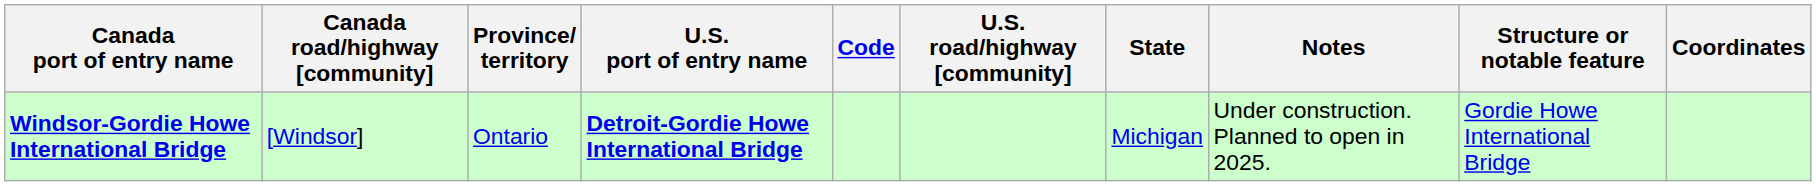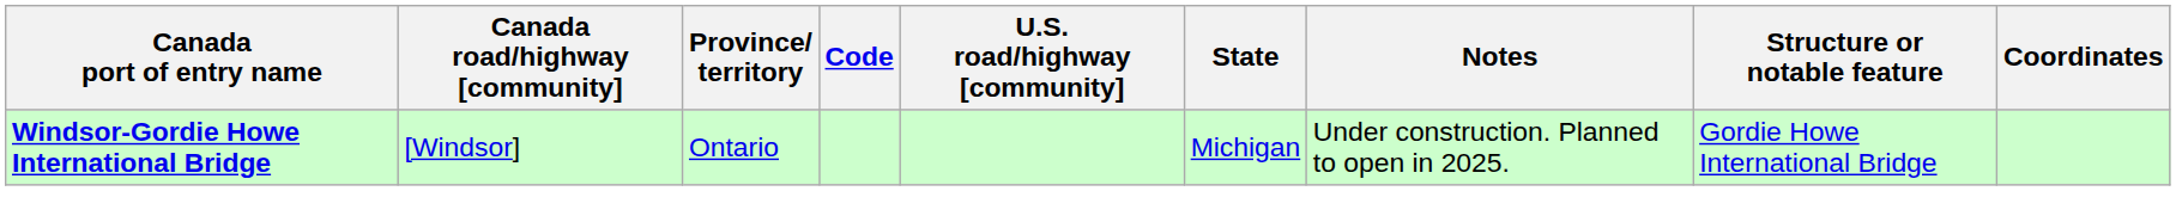 <table class="wikitable sortable" style="width:100%;">
 <tr>
 <th>Canada<br>port of entry name</th>
 <th>Canada<br>road/highway [community]</th>
 <th>Province/<br>territory</th>
-<th>U.S.<br>port of entry name</th>
 <th><a href='#'>Code</a></th>
 <th>U.S.<br>road/highway [community]</th>
 <th>State</th>
 <th>Notes</th>
 <th>Structure or<br>notable feature</th>
 <th>Coordinates</th>
 </tr>
 <tr>
 <td style="background:#cfc;"><a href='#'><strong>Windsor-Gordie Howe International Bridge</strong></a></td>
 <td style="background:#cfc;"> <a href='#'>[Windsor</a>]</td>
 <td style="background:#cfc;"><a href='#'>Ontario</a></td>
-<td style="background:#cfc;"><a href='#'><strong>Detroit-Gordie Howe International Bridge</strong></a></td>
 <td style="background:#cfc;"></td>
 <td style="background:#cfc;"></td>
 <td style="background:#cfc;"><a href='#'>Michigan</a></td>
 <td style="background:#cfc;">Under construction. Planned to open in 2025.</td>
 <td style="background:#cfc;"><a href='#'>Gordie Howe International Bridge</a></td>
 <td style="background:#cfc;"></td>
 </tr>
 </table>
